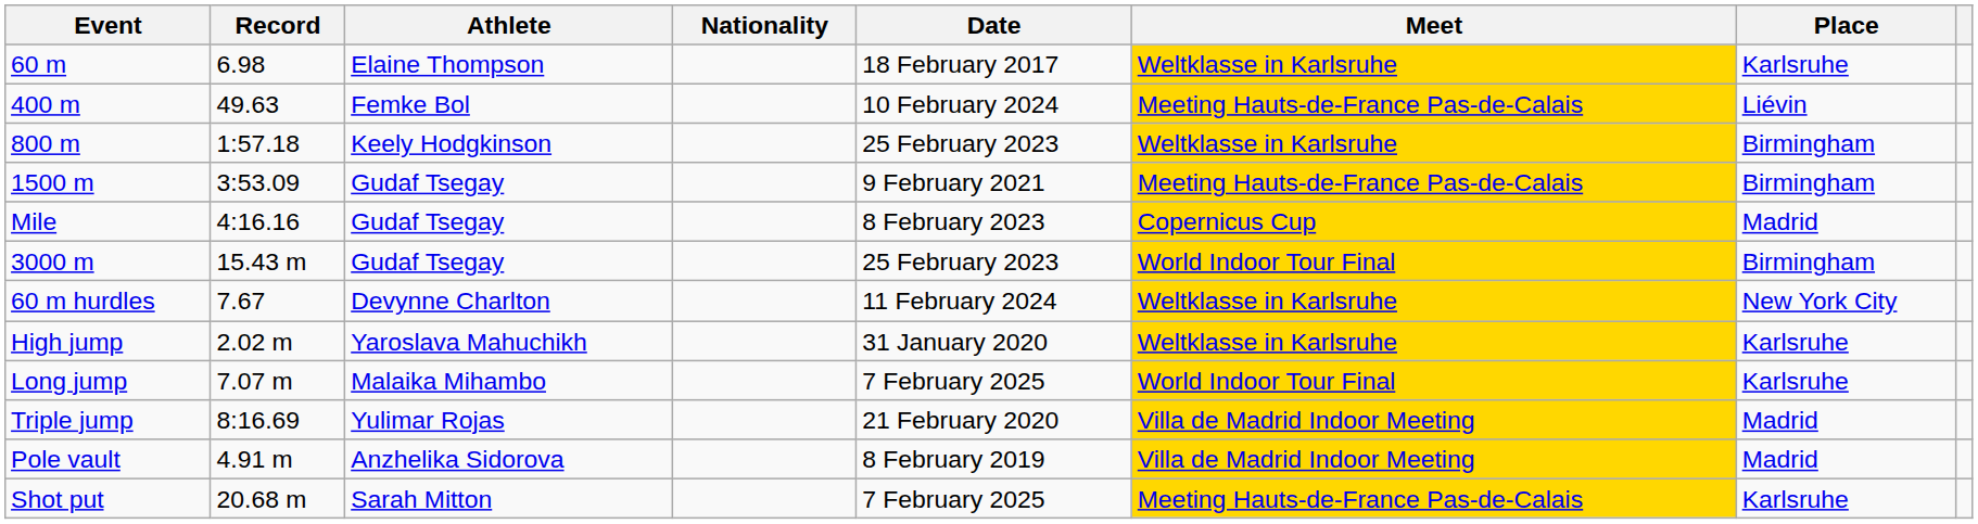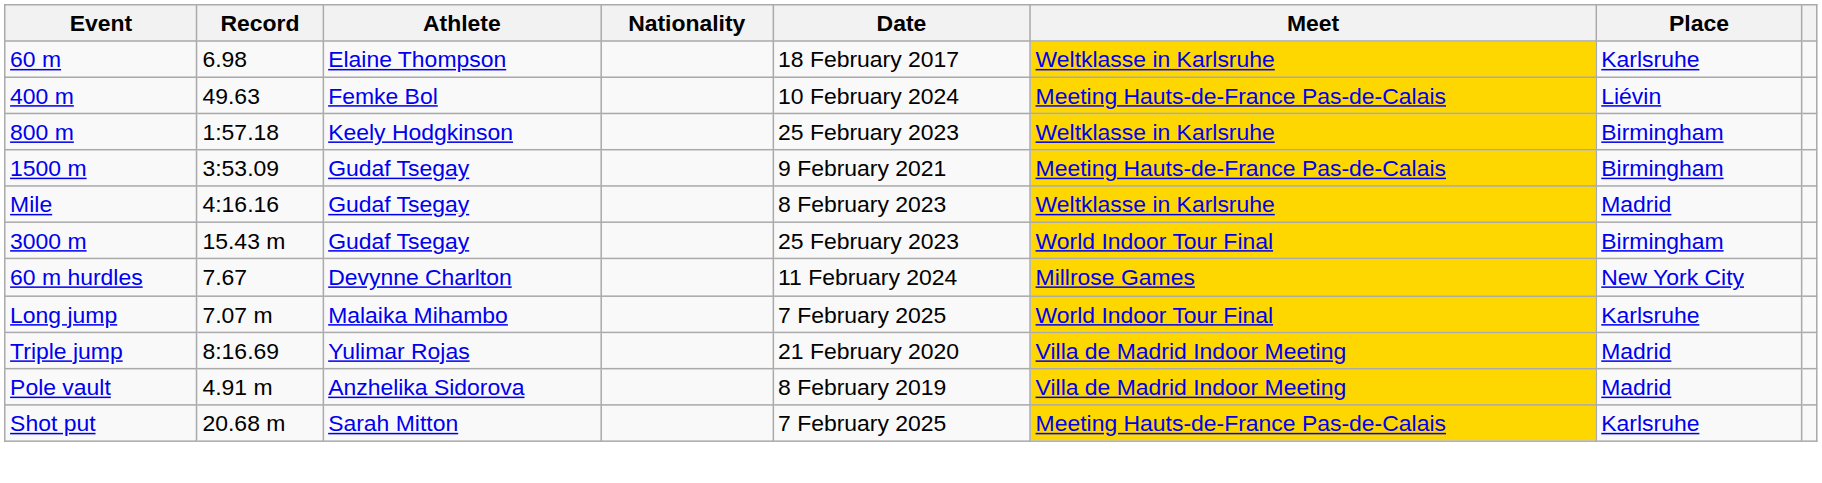 <table class="wikitable" style="font-size:95%; width: 95%">
 <tr>
 <th>Event</th>
 <th>Record</th>
 <th>Athlete</th>
 <th>Nationality</th>
 <th>Date</th>
 <th>Meet</th>
 <th>Place</th>
 <th></th>
 </tr>
 <tr>
 <td><a href='#'>60 m</a></td>
 <td>6.98</td>
 <td><a href='#'>Elaine Thompson</a></td>
 <td></td>
 <td>18 February 2017</td>
 <td bgcolor="gold"><a href='#'>Weltklasse in Karlsruhe</a></td>
 <td><a href='#'>Karlsruhe</a></td>
 <td></td>
 </tr>
 <tr>
 <td><a href='#'>400 m</a></td>
 <td>49.63</td>
 <td><a href='#'>Femke Bol</a></td>
 <td></td>
 <td>10 February 2024</td>
 <td bgcolor="gold"><a href='#'>Meeting Hauts-de-France Pas-de-Calais</a></td>
 <td><a href='#'>Liévin</a></td>
 <td></td>
 </tr>
 <tr>
 <td><a href='#'>800 m</a></td>
 <td>1:57.18</td>
 <td><a href='#'>Keely Hodgkinson</a></td>
 <td></td>
 <td>25 February 2023</td>
 <td bgcolor="gold"><a href='#'>Weltklasse in Karlsruhe</a></td>
 <td><a href='#'>Birmingham</a></td>
 <td></td>
 </tr>
 <tr>
 <td><a href='#'>1500 m</a></td>
 <td>3:53.09</td>
 <td><a href='#'>Gudaf Tsegay</a></td>
 <td></td>
 <td>9 February 2021</td>
 <td bgcolor="gold"><a href='#'>Meeting Hauts-de-France Pas-de-Calais</a></td>
 <td><a href='#'>Birmingham</a></td>
 <td></td>
 </tr>
 <tr>
 <td><a href='#'>Mile</a></td>
 <td>4:16.16</td>
 <td><a href='#'>Gudaf Tsegay</a></td>
 <td></td>
 <td>8 February 2023</td>
-<td bgcolor="gold"><a href='#'>Copernicus Cup</a></td>
+<td bgcolor="gold"><a href='#'>Weltklasse in Karlsruhe</a></td>
 <td><a href='#'>Madrid</a></td>
 <td></td>
 </tr>
 <tr>
 <td><a href='#'>3000 m</a></td>
 <td>15.43 m</td>
 <td><a href='#'>Gudaf Tsegay</a></td>
 <td></td>
 <td>25 February 2023</td>
 <td bgcolor="gold"><a href='#'>World Indoor Tour Final</a></td>
 <td><a href='#'>Birmingham</a></td>
 <td></td>
 </tr>
 <tr>
 <td><a href='#'>60 m hurdles</a></td>
 <td>7.67</td>
 <td><a href='#'>Devynne Charlton</a></td>
 <td></td>
 <td>11 February 2024</td>
-<td bgcolor="gold"><a href='#'>Weltklasse in Karlsruhe</a></td>
+<td bgcolor="gold"><a href='#'>Millrose Games</a></td>
 <td><a href='#'>New York City</a></td>
-<td></td>
-</tr>
-<tr>
-<td><a href='#'>High jump</a></td>
-<td>2.02 m</td>
-<td><a href='#'>Yaroslava Mahuchikh</a></td>
-<td></td>
-<td>31 January 2020</td>
-<td bgcolor="gold"><a href='#'>Weltklasse in Karlsruhe</a></td>
-<td><a href='#'>Karlsruhe</a></td>
 <td></td>
 </tr>
 <tr>
 <td><a href='#'>Long jump</a></td>
 <td>7.07 m</td>
 <td><a href='#'>Malaika Mihambo</a></td>
 <td></td>
 <td>7 February 2025</td>
 <td bgcolor="gold"><a href='#'>World Indoor Tour Final</a></td>
 <td><a href='#'>Karlsruhe</a></td>
 <td></td>
 </tr>
 <tr>
 <td><a href='#'>Triple jump</a></td>
 <td>8:16.69</td>
 <td><a href='#'>Yulimar Rojas</a></td>
 <td></td>
 <td>21 February 2020</td>
 <td bgcolor="gold"><a href='#'>Villa de Madrid Indoor Meeting</a></td>
 <td><a href='#'>Madrid</a></td>
 <td></td>
 </tr>
 <tr>
 <td><a href='#'>Pole vault</a></td>
 <td>4.91 m</td>
 <td><a href='#'>Anzhelika Sidorova</a></td>
 <td></td>
 <td>8 February 2019</td>
 <td bgcolor="gold"><a href='#'>Villa de Madrid Indoor Meeting</a></td>
 <td><a href='#'>Madrid</a></td>
 <td></td>
 </tr>
 <tr>
 <td><a href='#'>Shot put</a></td>
 <td>20.68 m</td>
 <td><a href='#'>Sarah Mitton</a></td>
 <td></td>
 <td>7 February 2025</td>
 <td bgcolor="gold"><a href='#'>Meeting Hauts-de-France Pas-de-Calais</a></td>
 <td><a href='#'>Karlsruhe</a></td>
 <td></td>
 </tr>
 </table>
